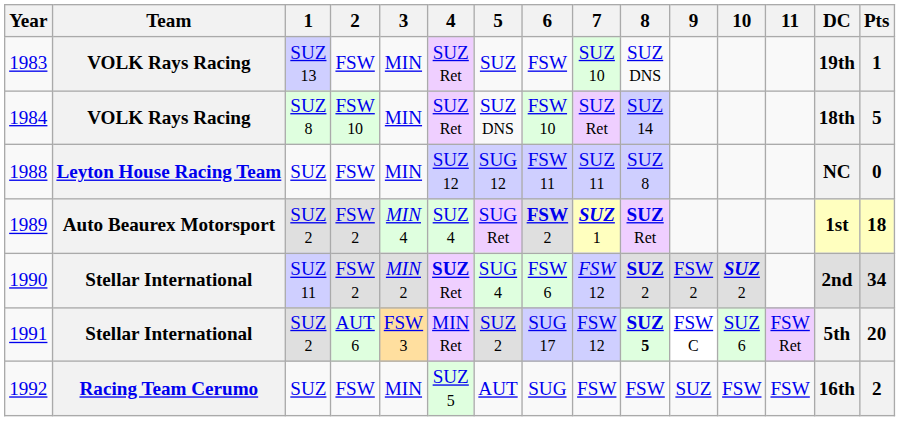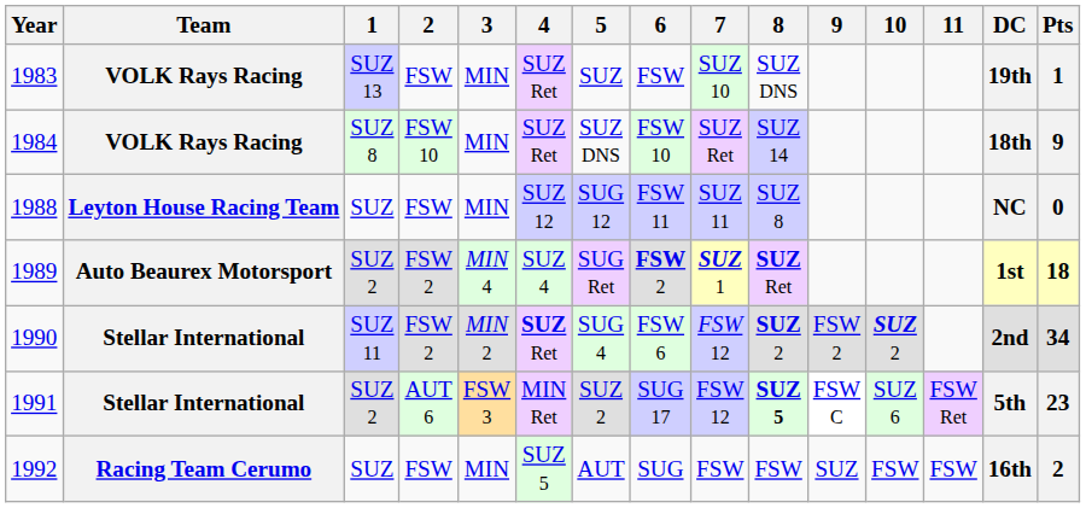 <table class="wikitable" style="text-align:center; font-size:90%">
 <tr>
 <th>Year</th>
 <th>Team</th>
 <th>1</th>
 <th>2</th>
 <th>3</th>
 <th>4</th>
 <th>5</th>
 <th>6</th>
 <th>7</th>
 <th>8</th>
 <th>9</th>
 <th>10</th>
 <th>11</th>
 <th>DC</th>
 <th>Pts</th>
 </tr>
 <tr>
 <td><a href='#'>1983</a></td>
 <th>VOLK Rays Racing</th>
 <td style="background:#CFCFFF;"><a href='#'>SUZ</a><br><small>13</small></td>
 <td><a href='#'>FSW</a></td>
 <td><a href='#'>MIN</a></td>
 <td style="background:#EFCFFF;"><a href='#'>SUZ</a><br><small>Ret</small></td>
 <td><a href='#'>SUZ</a></td>
 <td><a href='#'>FSW</a></td>
 <td style="background:#DFFFDF;"><a href='#'>SUZ</a><br><small>10</small></td>
 <td><a href='#'>SUZ</a><br><small>DNS</small></td>
 <td></td>
 <td></td>
 <td></td>
 <th>19th</th>
 <th>1</th>
 </tr>
 <tr>
 <td><a href='#'>1984</a></td>
 <th>VOLK Rays Racing</th>
 <td style="background:#DFFFDF;"><a href='#'>SUZ</a><br><small>8</small></td>
 <td style="background:#DFFFDF;"><a href='#'>FSW</a><br><small>10</small></td>
 <td><a href='#'>MIN</a></td>
 <td style="background:#EFCFFF;"><a href='#'>SUZ</a><br><small>Ret</small></td>
 <td><a href='#'>SUZ</a><br><small>DNS</small></td>
 <td style="background:#DFFFDF;"><a href='#'>FSW</a><br><small>10</small></td>
 <td style="background:#EFCFFF;"><a href='#'>SUZ</a><br><small>Ret</small></td>
 <td style="background:#CFCFFF;"><a href='#'>SUZ</a><br><small>14</small></td>
 <td></td>
 <td></td>
 <td></td>
 <th>18th</th>
-<th>5</th>
+<th>9</th>
 </tr>
 <tr>
 <td><a href='#'>1988</a></td>
 <th><a href='#'>Leyton House Racing Team</a></th>
 <td><a href='#'>SUZ</a></td>
 <td><a href='#'>FSW</a></td>
 <td><a href='#'>MIN</a></td>
 <td style="background:#CFCFFF;"><a href='#'>SUZ</a><br><small>12</small></td>
 <td style="background:#CFCFFF;"><a href='#'>SUG</a><br><small>12</small></td>
 <td style="background:#CFCFFF;"><a href='#'>FSW</a><br><small>11</small></td>
 <td style="background:#CFCFFF;"><a href='#'>SUZ</a><br><small>11</small></td>
 <td style="background:#CFCFFF;"><a href='#'>SUZ</a><br><small>8</small></td>
 <td></td>
 <td></td>
 <td></td>
 <th>NC</th>
 <th>0</th>
 </tr>
 <tr>
 <td><a href='#'>1989</a></td>
 <th>Auto Beaurex Motorsport</th>
 <td style="background:#DFDFDF;"><a href='#'>SUZ</a><br><small>2</small></td>
 <td style="background:#DFDFDF;"><a href='#'>FSW</a><br><small>2</small></td>
 <td style="background:#DFFFDF;"><em><a href='#'>MIN</a></em><br><small>4</small></td>
 <td style="background:#DFFFDF;"><a href='#'>SUZ</a><br><small>4</small></td>
 <td style="background:#EFCFFF;"><a href='#'>SUG</a><br><small>Ret</small></td>
 <td style="background:#DFDFDF;"><strong><a href='#'>FSW</a></strong><br><small>2</small></td>
 <td style="background:#FFFFBF;"><strong><em><a href='#'>SUZ</a></em></strong><br><small>1</small></td>
 <td style="background:#EFCFFF;"><strong><a href='#'>SUZ</a></strong><br><small>Ret</small></td>
 <td></td>
 <td></td>
 <td></td>
 <td style="background:#FFFFBF;"><strong>1st</strong></td>
 <td style="background:#FFFFBF;"><strong>18</strong></td>
 </tr>
 <tr>
 <td><a href='#'>1990</a></td>
 <th>Stellar International</th>
 <td style="background:#CFCFFF;"><a href='#'>SUZ</a><br><small>11</small></td>
 <td style="background:#DFDFDF;"><a href='#'>FSW</a><br><small>2</small></td>
 <td style="background:#DFDFDF;"><em><a href='#'>MIN</a></em><br><small>2</small></td>
 <td style="background:#EFCFFF;"><strong><a href='#'>SUZ</a></strong><br><small>Ret</small></td>
 <td style="background:#DFFFDF;"><a href='#'>SUG</a><br><small>4</small></td>
 <td style="background:#DFFFDF;"><a href='#'>FSW</a><br><small>6</small></td>
 <td style="background:#CFCFFF;"><em><a href='#'>FSW</a></em><br><small>12</small></td>
 <td style="background:#DFDFDF;"><strong><a href='#'>SUZ</a></strong><br><small>2</small></td>
 <td style="background:#DFDFDF;"><a href='#'>FSW</a><br><small>2</small></td>
 <td style="background:#DFDFDF;"><strong><em><a href='#'>SUZ</a></em></strong><br><small>2</small></td>
 <td></td>
 <td style="background:#DFDFDF;"><strong>2nd</strong></td>
 <td style="background:#DFDFDF;"><strong>34</strong></td>
 </tr>
 <tr>
 <td><a href='#'>1991</a></td>
 <th>Stellar International</th>
 <td style="background:#DFDFDF;"><a href='#'>SUZ</a><br><small>2</small></td>
 <td style="background:#DFFFDF;"><a href='#'>AUT</a><br><small>6</small></td>
 <td style="background:#FFDF9F;"><a href='#'>FSW</a><br><small>3</small></td>
 <td style="background:#EFCFFF;"><a href='#'>MIN</a><br><small>Ret</small></td>
 <td style="background:#DFDFDF;"><a href='#'>SUZ</a><br><small>2</small></td>
 <td style="background:#CFCFFF;"><a href='#'>SUG</a><br><small>17</small></td>
 <td style="background:#CFCFFF;"><a href='#'>FSW</a><br><small>12</small></td>
 <td style="background:#DFFFDF;"><strong><a href='#'>SUZ</a><br><small>5</small></strong></td>
 <td style="background:#FFFFFF;"><a href='#'>FSW</a><br><small>C</small></td>
 <td style="background:#DFFFDF;"><a href='#'>SUZ</a><br><small>6</small></td>
 <td style="background:#EFCFFF;"><a href='#'>FSW</a><br><small>Ret</small></td>
 <th>5th</th>
-<th>20</th>
+<th>23</th>
 </tr>
 <tr>
 <td><a href='#'>1992</a></td>
 <th><a href='#'>Racing Team Cerumo</a></th>
 <td><a href='#'>SUZ</a></td>
 <td><a href='#'>FSW</a></td>
 <td><a href='#'>MIN</a></td>
 <td style="background:#DFFFDF;"><a href='#'>SUZ</a><br><small>5</small></td>
 <td><a href='#'>AUT</a></td>
 <td><a href='#'>SUG</a></td>
 <td><a href='#'>FSW</a></td>
 <td><a href='#'>FSW</a></td>
 <td><a href='#'>SUZ</a></td>
 <td><a href='#'>FSW</a></td>
 <td><a href='#'>FSW</a></td>
 <th>16th</th>
 <th>2</th>
 </tr>
 </table>
